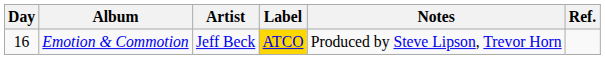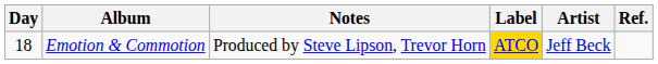 <table class="wikitable">
 <tr>
 <th>Day</th>
 <th>Album</th>
+<th>Notes</th>
+<th>Label</th>
 <th>Artist</th>
-<th>Label</th>
-<th>Notes</th>
 <th>Ref.</th>
 </tr>
 <tr>
-<td rowspan="1" style="text-align:center;">16</td>
+<td rowspan="1" style="text-align:center;">18</td>
 <td><em><a href='#'>Emotion & Commotion</a></em></td>
+<td>Produced by <a href='#'>Steve Lipson</a>, <a href='#'>Trevor Horn</a></td>
+<td style="background: gold;"><a href='#'>ATCO</a></td>
 <td><a href='#'>Jeff Beck</a></td>
-<td style="background: gold;"><a href='#'>ATCO</a></td>
-<td>Produced by <a href='#'>Steve Lipson</a>, <a href='#'>Trevor Horn</a></td>
 <td style="text-align:center;"></td>
 </tr>
 </table>
